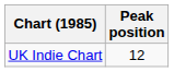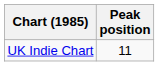 <table class="wikitable sortable">
 <tr>
 <th scope="col">Chart (1985)</th>
 <th scope="col">Peak<br>position</th>
 </tr>
 <tr>
 <td><a href='#'>UK Indie Chart</a></td>
-<td style="text-align:center;">12</td>
+<td style="text-align:center;">11</td>
 </tr>
 </table>
